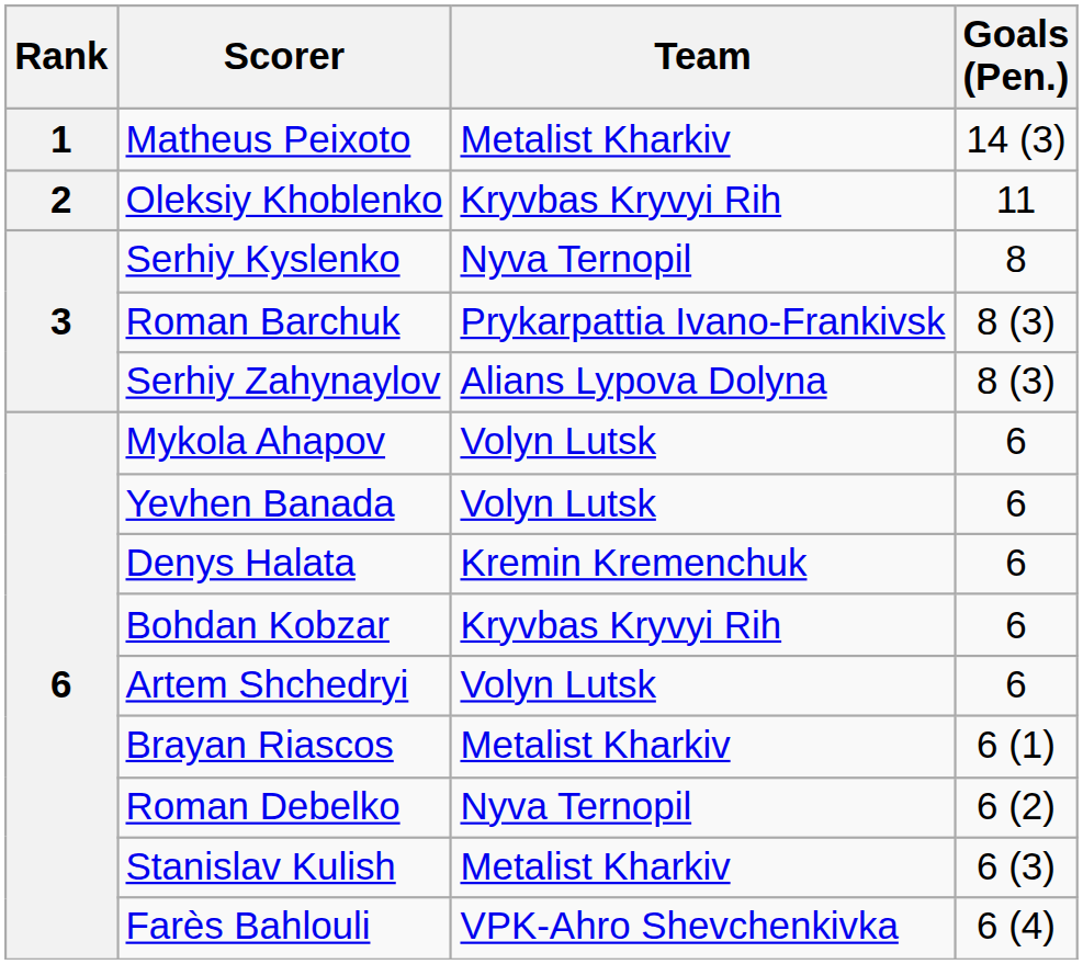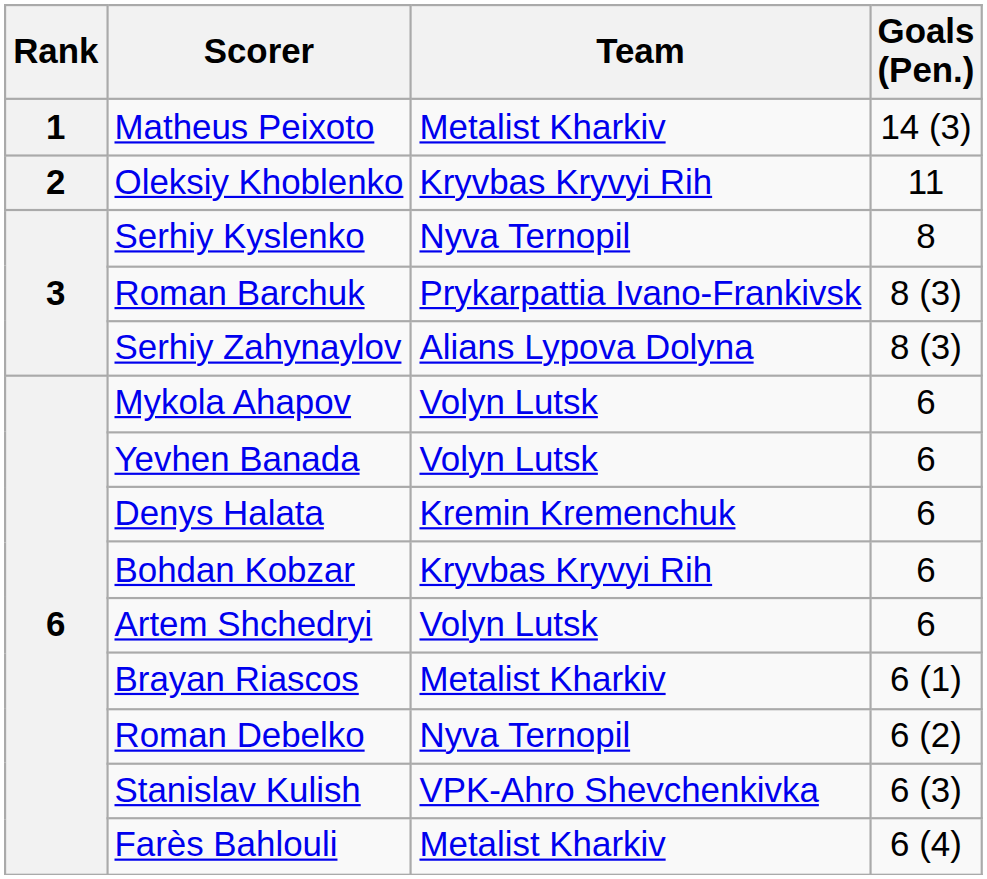 <table class="wikitable">
 <tr>
 <th>Rank</th>
 <th>Scorer</th>
 <th>Team</th>
 <th>Goals<br>(Pen.)</th>
 </tr>
 <tr>
 <th align=center rowspan=1>1</th>
 <td> <a href='#'>Matheus Peixoto</a></td>
 <td><a href='#'>Metalist Kharkiv</a></td>
 <td align=center>14 (3)</td>
 </tr>
 <tr>
 <th align=center rowspan=1>2</th>
 <td> <a href='#'>Oleksiy Khoblenko</a></td>
 <td><a href='#'>Kryvbas Kryvyi Rih</a></td>
 <td align=center>11</td>
 </tr>
 <tr>
 <th align=center rowspan=3>3</th>
 <td> <a href='#'>Serhiy Kyslenko</a></td>
 <td><a href='#'>Nyva Ternopil</a></td>
 <td align=center>8</td>
 </tr>
 <tr>
 <td> <a href='#'>Roman Barchuk</a></td>
 <td><a href='#'>Prykarpattia Ivano-Frankivsk</a></td>
 <td align=center>8 (3)</td>
 </tr>
 <tr>
 <td> <a href='#'>Serhiy Zahynaylov</a></td>
 <td><a href='#'>Alians Lypova Dolyna</a></td>
 <td align=center>8 (3)</td>
 </tr>
 <tr>
 <th align=center rowspan=9>6</th>
 <td> <a href='#'>Mykola Ahapov</a></td>
 <td><a href='#'>Volyn Lutsk</a></td>
 <td align=center>6</td>
 </tr>
 <tr>
 <td> <a href='#'>Yevhen Banada</a></td>
 <td><a href='#'>Volyn Lutsk</a></td>
 <td align=center>6</td>
 </tr>
 <tr>
 <td> <a href='#'>Denys Halata</a></td>
 <td><a href='#'>Kremin Kremenchuk</a></td>
 <td align=center>6</td>
 </tr>
 <tr>
 <td> <a href='#'>Bohdan Kobzar</a></td>
 <td><a href='#'>Kryvbas Kryvyi Rih</a></td>
 <td align=center>6</td>
 </tr>
 <tr>
 <td> <a href='#'>Artem Shchedryi</a></td>
 <td><a href='#'>Volyn Lutsk</a></td>
 <td align=center>6</td>
 </tr>
 <tr>
 <td> <a href='#'>Brayan Riascos</a></td>
 <td><a href='#'>Metalist Kharkiv</a></td>
 <td align=center>6 (1)</td>
 </tr>
 <tr>
 <td> <a href='#'>Roman Debelko</a></td>
 <td><a href='#'>Nyva Ternopil</a></td>
 <td align=center>6 (2)</td>
 </tr>
 <tr>
 <td> <a href='#'>Stanislav Kulish</a></td>
-<td><a href='#'>Metalist Kharkiv</a></td>
+<td><a href='#'>VPK-Ahro Shevchenkivka</a></td>
 <td align=center>6 (3)</td>
 </tr>
 <tr>
 <td> <a href='#'>Farès Bahlouli</a></td>
-<td><a href='#'>VPK-Ahro Shevchenkivka</a></td>
+<td><a href='#'>Metalist Kharkiv</a></td>
 <td align=center>6 (4)</td>
 </tr>
 <tr>
 </tr>
 </table>
